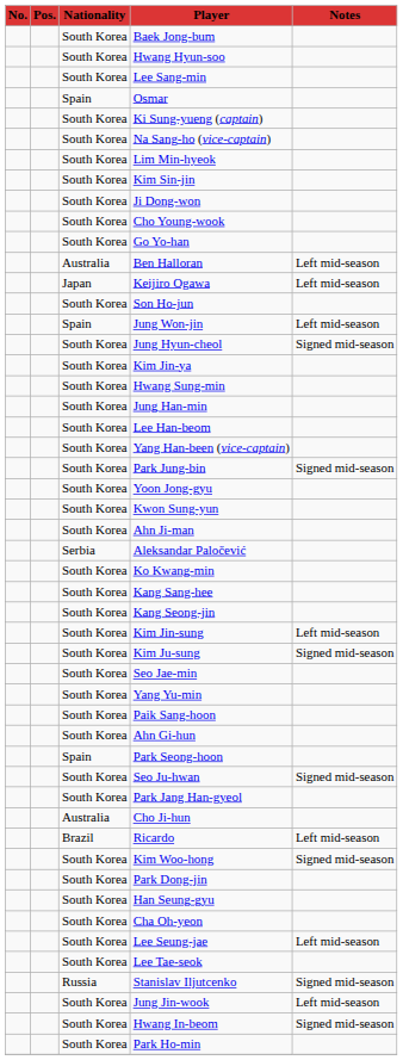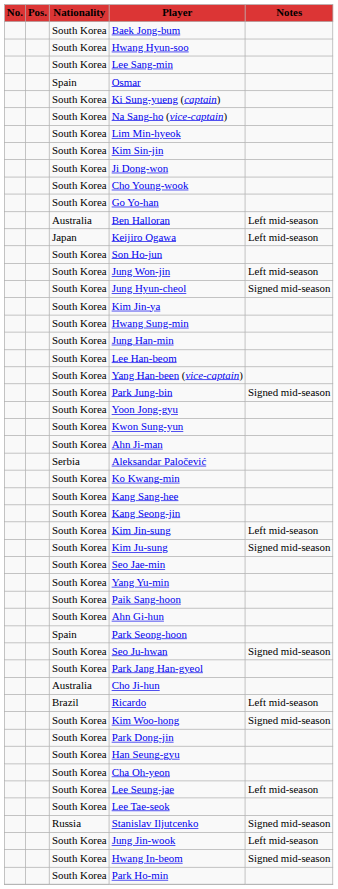 <table class="wikitable sortable" style="text-align: left">
 <tr>
 <th style="color:#000000; background:#DC3535;">No.</th>
 <th style="color:#000000; background:#DC3535;">Pos.</th>
 <th style="color:#000000; background:#DC3535;">Nationality</th>
 <th style="color:#000000; background:#DC3535;">Player</th>
 <th style="color:#000000; background:#DC3535;">Notes</th>
 </tr>
 <tr>
 <td></td>
 <td></td>
 <td> South Korea</td>
 <td><a href='#'>Baek Jong-bum</a></td>
 <td></td>
 </tr>
 <tr>
 <td></td>
 <td></td>
 <td> South Korea</td>
 <td><a href='#'>Hwang Hyun-soo</a></td>
 <td></td>
 </tr>
 <tr>
 <td></td>
 <td></td>
 <td> South Korea</td>
 <td><a href='#'>Lee Sang-min</a></td>
 <td></td>
 </tr>
 <tr>
 <td></td>
 <td></td>
 <td> Spain</td>
 <td><a href='#'>Osmar</a></td>
 <td></td>
 </tr>
 <tr>
 <td></td>
 <td></td>
 <td> South Korea</td>
 <td><a href='#'>Ki Sung-yueng</a> (<a href='#'><em>captain</em></a>)</td>
 <td></td>
 </tr>
 <tr>
 <td></td>
 <td></td>
 <td> South Korea</td>
 <td><a href='#'>Na Sang-ho</a> (<a href='#'><em>vice-captain</em></a>)</td>
 <td></td>
 </tr>
 <tr>
 <td></td>
 <td></td>
 <td> South Korea</td>
 <td><a href='#'>Lim Min-hyeok</a></td>
 <td></td>
 </tr>
 <tr>
 <td></td>
 <td></td>
 <td> South Korea</td>
 <td><a href='#'>Kim Sin-jin</a></td>
 <td></td>
 </tr>
 <tr>
 <td></td>
 <td></td>
 <td> South Korea</td>
 <td><a href='#'>Ji Dong-won</a></td>
 <td></td>
 </tr>
 <tr>
 <td></td>
 <td></td>
 <td> South Korea</td>
 <td><a href='#'>Cho Young-wook</a></td>
 <td></td>
 </tr>
 <tr>
 <td></td>
 <td></td>
 <td> South Korea</td>
 <td><a href='#'>Go Yo-han</a></td>
 <td></td>
 </tr>
 <tr>
 <td></td>
 <td></td>
 <td> Australia</td>
 <td><a href='#'>Ben Halloran</a></td>
 <td>Left mid-season</td>
 </tr>
 <tr>
 <td></td>
 <td></td>
 <td> Japan</td>
 <td><a href='#'>Keijiro Ogawa</a></td>
 <td>Left mid-season</td>
 </tr>
 <tr>
 <td></td>
 <td></td>
 <td> South Korea</td>
 <td><a href='#'>Son Ho-jun</a></td>
 <td></td>
 </tr>
 <tr>
 <td></td>
 <td></td>
-<td> Spain</td>
+<td> South Korea</td>
 <td><a href='#'>Jung Won-jin</a></td>
 <td>Left mid-season</td>
 </tr>
 <tr>
 <td></td>
 <td></td>
 <td> South Korea</td>
 <td><a href='#'>Jung Hyun-cheol</a></td>
 <td>Signed mid-season</td>
 </tr>
 <tr>
 <td></td>
 <td></td>
 <td> South Korea</td>
 <td><a href='#'>Kim Jin-ya</a></td>
 <td></td>
 </tr>
 <tr>
 <td></td>
 <td></td>
 <td> South Korea</td>
 <td><a href='#'>Hwang Sung-min</a></td>
 <td></td>
 </tr>
 <tr>
 <td></td>
 <td></td>
 <td> South Korea</td>
 <td><a href='#'>Jung Han-min</a></td>
 <td></td>
 </tr>
 <tr>
 <td></td>
 <td></td>
 <td> South Korea</td>
 <td><a href='#'>Lee Han-beom</a></td>
 <td></td>
 </tr>
 <tr>
 <td></td>
 <td></td>
 <td> South Korea</td>
 <td><a href='#'>Yang Han-been</a> (<a href='#'><em>vice-captain</em></a>)</td>
 <td></td>
 </tr>
 <tr>
 <td></td>
 <td></td>
 <td> South Korea</td>
 <td><a href='#'>Park Jung-bin</a></td>
 <td>Signed mid-season</td>
 </tr>
 <tr>
 <td></td>
 <td></td>
 <td> South Korea</td>
 <td><a href='#'>Yoon Jong-gyu</a></td>
 <td></td>
 </tr>
 <tr>
 <td></td>
 <td></td>
 <td> South Korea</td>
 <td><a href='#'>Kwon Sung-yun</a></td>
 <td></td>
 </tr>
 <tr>
 <td></td>
 <td></td>
 <td> South Korea</td>
 <td><a href='#'>Ahn Ji-man</a></td>
 <td></td>
 </tr>
 <tr>
 <td></td>
 <td></td>
 <td> Serbia</td>
 <td><a href='#'>Aleksandar Paločević</a></td>
 <td></td>
 </tr>
 <tr>
 <td></td>
 <td></td>
 <td> South Korea</td>
 <td><a href='#'>Ko Kwang-min</a></td>
 <td></td>
 </tr>
 <tr>
 <td></td>
 <td></td>
 <td> South Korea</td>
 <td><a href='#'>Kang Sang-hee</a></td>
 <td></td>
 </tr>
 <tr>
 <td></td>
 <td></td>
 <td> South Korea</td>
 <td><a href='#'>Kang Seong-jin</a></td>
 <td></td>
 </tr>
 <tr>
 <td></td>
 <td></td>
 <td> South Korea</td>
 <td><a href='#'>Kim Jin-sung</a></td>
 <td>Left mid-season</td>
 </tr>
 <tr>
 <td></td>
 <td></td>
 <td> South Korea</td>
 <td><a href='#'>Kim Ju-sung</a></td>
 <td>Signed mid-season</td>
 </tr>
 <tr>
 <td></td>
 <td></td>
 <td> South Korea</td>
 <td><a href='#'>Seo Jae-min</a></td>
 <td></td>
 </tr>
 <tr>
 <td></td>
 <td></td>
 <td> South Korea</td>
 <td><a href='#'>Yang Yu-min</a></td>
 <td></td>
 </tr>
 <tr>
 <td></td>
 <td></td>
 <td> South Korea</td>
 <td><a href='#'>Paik Sang-hoon</a></td>
 <td></td>
 </tr>
 <tr>
 <td></td>
 <td></td>
 <td> South Korea</td>
 <td><a href='#'>Ahn Gi-hun</a></td>
 <td></td>
 </tr>
 <tr>
 <td></td>
 <td></td>
 <td> Spain</td>
 <td><a href='#'>Park Seong-hoon</a></td>
 <td></td>
 </tr>
 <tr>
 <td></td>
 <td></td>
 <td> South Korea</td>
 <td><a href='#'>Seo Ju-hwan</a></td>
 <td>Signed mid-season</td>
 </tr>
 <tr>
 <td></td>
 <td></td>
 <td> South Korea</td>
 <td><a href='#'>Park Jang Han-gyeol</a></td>
 <td></td>
 </tr>
 <tr>
 <td></td>
 <td></td>
 <td> Australia</td>
 <td><a href='#'>Cho Ji-hun</a></td>
 <td></td>
 </tr>
 <tr>
 <td></td>
 <td></td>
 <td> Brazil</td>
 <td><a href='#'>Ricardo</a></td>
 <td>Left mid-season</td>
 </tr>
 <tr>
 <td></td>
 <td></td>
 <td> South Korea</td>
 <td><a href='#'>Kim Woo-hong</a></td>
 <td>Signed mid-season</td>
 </tr>
 <tr>
 <td></td>
 <td></td>
 <td> South Korea</td>
 <td><a href='#'>Park Dong-jin</a></td>
 <td></td>
 </tr>
 <tr>
 <td></td>
 <td></td>
 <td> South Korea</td>
 <td><a href='#'>Han Seung-gyu</a></td>
 <td></td>
 </tr>
 <tr>
 <td></td>
 <td></td>
 <td> South Korea</td>
 <td><a href='#'>Cha Oh-yeon</a></td>
 <td></td>
 </tr>
 <tr>
 <td></td>
 <td></td>
 <td> South Korea</td>
 <td><a href='#'>Lee Seung-jae</a></td>
 <td>Left mid-season</td>
 </tr>
 <tr>
 <td></td>
 <td></td>
 <td> South Korea</td>
 <td><a href='#'>Lee Tae-seok</a></td>
 <td></td>
 </tr>
 <tr>
 <td></td>
 <td></td>
 <td> Russia</td>
 <td><a href='#'>Stanislav Iljutcenko</a></td>
 <td>Signed mid-season</td>
 </tr>
 <tr>
 <td></td>
 <td></td>
 <td> South Korea</td>
 <td><a href='#'>Jung Jin-wook</a></td>
 <td>Left mid-season</td>
 </tr>
 <tr>
 <td></td>
 <td></td>
 <td> South Korea</td>
 <td><a href='#'>Hwang In-beom</a></td>
 <td>Signed mid-season</td>
 </tr>
 <tr>
 <td></td>
 <td></td>
 <td> South Korea</td>
 <td><a href='#'>Park Ho-min</a></td>
 <td></td>
 </tr>
 <tr>
 </tr>
 </table>
